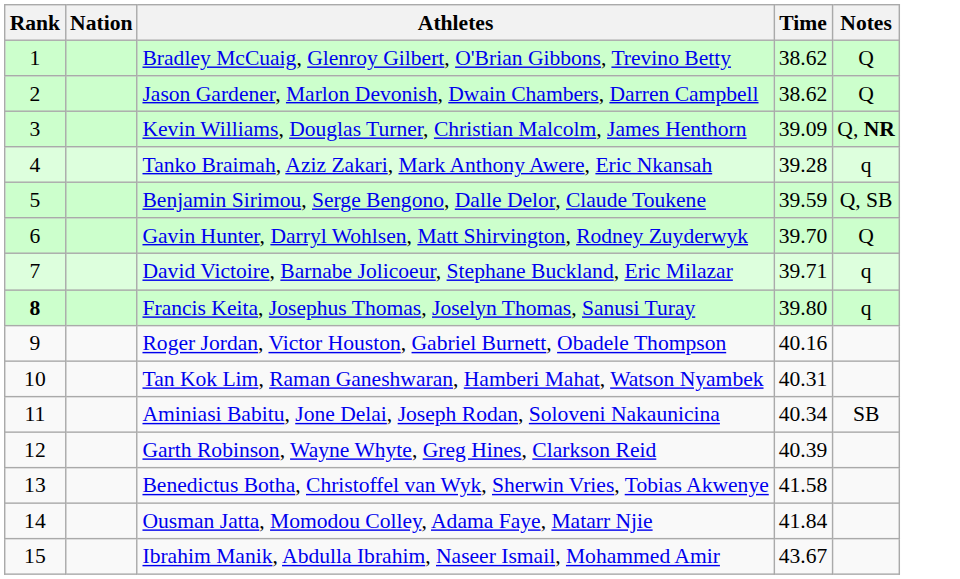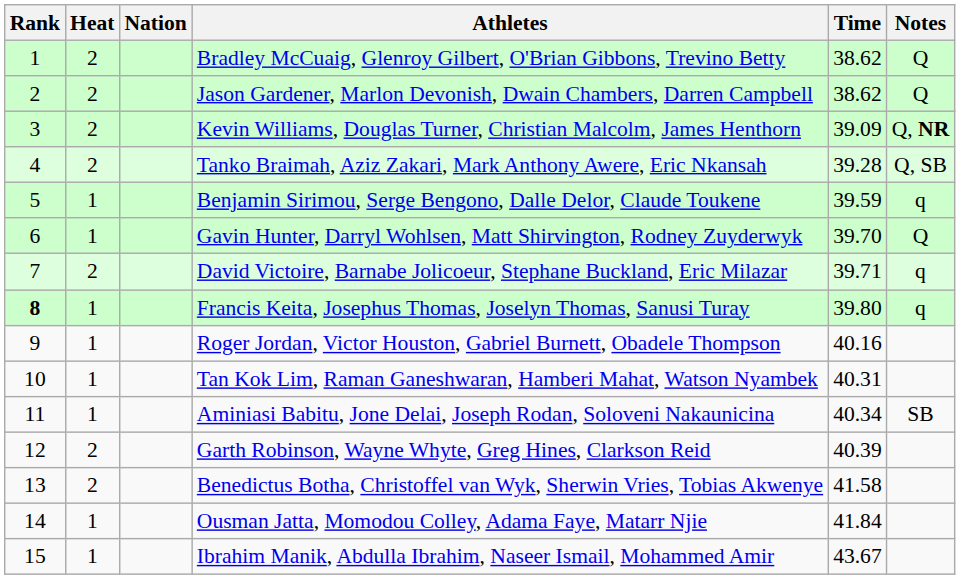 <table class="wikitable sortable" style="text-align:center;font-size:95%">
 <tr>
 <th>Rank</th>
+<th>Heat</th>
 <th>Nation</th>
 <th>Athletes</th>
 <th>Time</th>
 <th>Notes</th>
 </tr>
 <tr bgcolor=ccffcc>
 <td>1</td>
+<td>2</td>
 <td align=left></td>
 <td align=left><a href='#'>Bradley McCuaig</a>, <a href='#'>Glenroy Gilbert</a>, <a href='#'>O'Brian Gibbons</a>, <a href='#'>Trevino Betty</a></td>
 <td>38.62</td>
 <td>Q</td>
 </tr>
 <tr bgcolor=ccffcc>
+<td>2</td>
 <td>2</td>
 <td align=left></td>
 <td align=left><a href='#'>Jason Gardener</a>, <a href='#'>Marlon Devonish</a>, <a href='#'>Dwain Chambers</a>, <a href='#'>Darren Campbell</a></td>
 <td>38.62</td>
 <td>Q</td>
 </tr>
 <tr bgcolor=ccffcc>
 <td>3</td>
+<td>2</td>
 <td align=left></td>
 <td align=left><a href='#'>Kevin Williams</a>, <a href='#'>Douglas Turner</a>, <a href='#'>Christian Malcolm</a>, <a href='#'>James Henthorn</a></td>
 <td>39.09</td>
 <td>Q, <strong>NR</strong></td>
 </tr>
 <tr bgcolor=ddffdd>
 <td>4</td>
+<td>2</td>
 <td align=left></td>
 <td align=left><a href='#'>Tanko Braimah</a>, <a href='#'>Aziz Zakari</a>, <a href='#'>Mark Anthony Awere</a>, <a href='#'>Eric Nkansah</a></td>
 <td>39.28</td>
+<td>Q, SB</td>
+</tr>
+<tr bgcolor=ccffcc>
+<td>5</td>
+<td>1</td>
+<td align=left></td>
+<td align=left><a href='#'>Benjamin Sirimou</a>, <a href='#'>Serge Bengono</a>, <a href='#'>Dalle Delor</a>, <a href='#'>Claude Toukene</a></td>
+<td>39.59</td>
 <td>q</td>
 </tr>
 <tr bgcolor=ccffcc>
-<td>5</td>
-<td align=left></td>
-<td align=left><a href='#'>Benjamin Sirimou</a>, <a href='#'>Serge Bengono</a>, <a href='#'>Dalle Delor</a>, <a href='#'>Claude Toukene</a></td>
-<td>39.59</td>
-<td>Q, SB</td>
-</tr>
-<tr bgcolor=ccffcc>
 <td>6</td>
+<td>1</td>
 <td align=left></td>
 <td align=left><a href='#'>Gavin Hunter</a>, <a href='#'>Darryl Wohlsen</a>, <a href='#'>Matt Shirvington</a>, <a href='#'>Rodney Zuyderwyk</a></td>
 <td>39.70</td>
 <td>Q</td>
 </tr>
 <tr bgcolor=ddffdd>
 <td>7</td>
+<td>2</td>
 <td align=left></td>
 <td align=left><a href='#'>David Victoire</a>, <a href='#'>Barnabe Jolicoeur</a>, <a href='#'>Stephane Buckland</a>, <a href='#'>Eric Milazar</a></td>
 <td>39.71</td>
 <td>q</td>
 </tr>
 <tr bgcolor=ccffcc>
 <td><strong>8</strong></td>
+<td>1</td>
 <td align=left></td>
 <td align=left><a href='#'>Francis Keita</a>, <a href='#'>Josephus Thomas</a>, <a href='#'>Joselyn Thomas</a>, <a href='#'>Sanusi Turay</a></td>
 <td>39.80</td>
 <td>q</td>
 </tr>
 <tr>
 <td>9</td>
+<td>1</td>
 <td align=left></td>
 <td align=left><a href='#'>Roger Jordan</a>, <a href='#'>Victor Houston</a>, <a href='#'>Gabriel Burnett</a>, <a href='#'>Obadele Thompson</a></td>
 <td>40.16</td>
 <td></td>
 </tr>
 <tr>
 <td>10</td>
+<td>1</td>
 <td align=left></td>
 <td align=left><a href='#'>Tan Kok Lim</a>, <a href='#'>Raman Ganeshwaran</a>, <a href='#'>Hamberi Mahat</a>, <a href='#'>Watson Nyambek</a></td>
 <td>40.31</td>
 <td></td>
 </tr>
 <tr>
 <td>11</td>
+<td>1</td>
 <td align=left></td>
 <td align=left><a href='#'>Aminiasi Babitu</a>, <a href='#'>Jone Delai</a>, <a href='#'>Joseph Rodan</a>, <a href='#'>Soloveni Nakaunicina</a></td>
 <td>40.34</td>
 <td>SB</td>
 </tr>
 <tr>
 <td>12</td>
+<td>2</td>
 <td align=left></td>
 <td align=left><a href='#'>Garth Robinson</a>, <a href='#'>Wayne Whyte</a>, <a href='#'>Greg Hines</a>, <a href='#'>Clarkson Reid</a></td>
 <td>40.39</td>
 <td></td>
 </tr>
 <tr>
 <td>13</td>
+<td>2</td>
 <td align=left></td>
 <td align=left><a href='#'>Benedictus Botha</a>, <a href='#'>Christoffel van Wyk</a>, <a href='#'>Sherwin Vries</a>, <a href='#'>Tobias Akwenye</a></td>
 <td>41.58</td>
 <td></td>
 </tr>
 <tr>
 <td>14</td>
+<td>1</td>
 <td align=left></td>
 <td align=left><a href='#'>Ousman Jatta</a>, <a href='#'>Momodou Colley</a>, <a href='#'>Adama Faye</a>, <a href='#'>Matarr Njie</a></td>
 <td>41.84</td>
 <td></td>
 </tr>
 <tr>
 <td>15</td>
+<td>1</td>
 <td align=left></td>
 <td align=left><a href='#'>Ibrahim Manik</a>, <a href='#'>Abdulla Ibrahim</a>, <a href='#'>Naseer Ismail</a>, <a href='#'>Mohammed Amir</a></td>
 <td>43.67</td>
 <td></td>
 </tr>
 </table>
